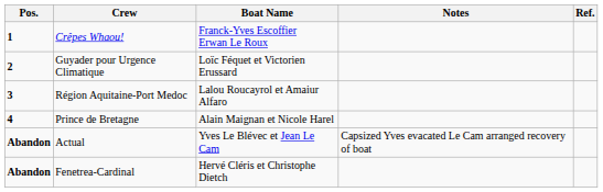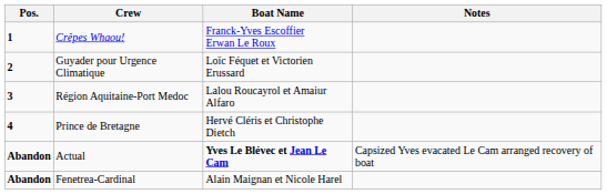 <table class="wikitable sortable">
 <tr>
 <th>Pos.</th>
 <th>Crew</th>
 <th>Boat Name</th>
 <th>Notes</th>
-<th>Ref.</th>
 </tr>
 <tr>
 <td><strong>1</strong></td>
 <td><em><a href='#'>Crêpes Whaou!</a></em></td>
 <td><a href='#'>Franck-Yves Escoffier</a> <br> <a href='#'>Erwan Le Roux</a></td>
-<td></td>
 <td></td>
 </tr>
 <tr>
 <td><strong>2</strong></td>
 <td>Guyader pour Urgence Climatique</td>
 <td>Loïc Féquet et Victorien Erussard</td>
 <td></td>
-<td></td>
 </tr>
 <tr>
 <td><strong>3</strong></td>
 <td>Région Aquitaine-Port Medoc</td>
 <td>Lalou Roucayrol et Amaiur Alfaro</td>
 <td></td>
-<td></td>
 </tr>
 <tr>
 <td><strong>4</strong></td>
 <td>Prince de Bretagne</td>
-<td>Alain Maignan et Nicole Harel</td>
-<td></td>
+<td>Hervé Cléris et Christophe Dietch</td>
 <td></td>
 </tr>
 <tr>
 <td><strong>Abandon</strong></td>
 <td>Actual</td>
-<td>Yves Le Blévec et <a href='#'>Jean Le Cam</a></td>
+<td><strong>Yves Le Blévec et <a href='#'>Jean Le Cam</a></strong></td>
 <td>Capsized Yves evacated Le Cam arranged recovery of boat</td>
-<td></td>
 </tr>
 <tr>
 <td><strong>Abandon</strong></td>
 <td>Fenetrea-Cardinal</td>
-<td>Hervé Cléris et Christophe Dietch</td>
-<td></td>
+<td>Alain Maignan et Nicole Harel</td>
 <td></td>
 </tr>
 </table>
